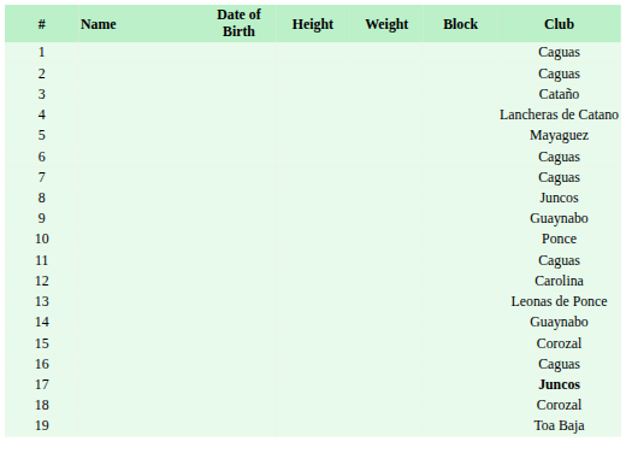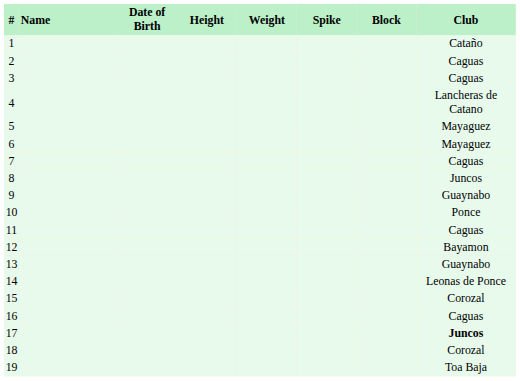 <table border=0 cellpadding=2 cellspacing=0  |- bgcolor=#FFECCE style="text-align:center; font-size:90%; width:100%">
 <tr bgcolor=#BBF0C9>
 <th>#</th>
 <th align=left width=20%>Name</th>
 <th width=12%>Date of Birth</th>
 <th width=12%>Height</th>
 <th width=12%>Weight</th>
+<th width=12%>Spike</th>
 <th width=12%>Block</th>
 <th width=20%>Club</th>
 </tr>
 <tr bgcolor=#E7FAEC>
 <td>1</td>
 <td align=left></td>
 <td align=right></td>
 <td></td>
 <td></td>
 <td></td>
-<td>Caguas</td>
+<td></td>
+<td>Cataño</td>
 </tr>
 <tr bgcolor=#E7FAEC>
 <td>2</td>
 <td align=left></td>
 <td align=right></td>
+<td></td>
 <td></td>
 <td></td>
 <td></td>
 <td>Caguas</td>
 </tr>
 <tr bgcolor=#E7FAEC>
 <td>3</td>
 <td align=left></td>
 <td align=right></td>
 <td></td>
 <td></td>
 <td></td>
-<td>Cataño</td>
+<td></td>
+<td>Caguas</td>
 </tr>
 <tr bgcolor=#E7FAEC>
 <td>4</td>
 <td align=left></td>
 <td align=right></td>
+<td></td>
 <td></td>
 <td></td>
 <td></td>
 <td>Lancheras de Catano</td>
 </tr>
 <tr bgcolor=#E7FAEC>
 <td>5</td>
 <td align=left></td>
 <td align=right></td>
 <td></td>
 <td></td>
 <td></td>
+<td></td>
 <td>Mayaguez</td>
 </tr>
 <tr bgcolor=#E7FAEC>
 <td>6</td>
 <td align=left></td>
 <td align=right></td>
 <td></td>
 <td></td>
 <td></td>
-<td>Caguas</td>
+<td></td>
+<td>Mayaguez</td>
 </tr>
 <tr bgcolor=#E7FAEC>
 <td>7</td>
 <td align=left></td>
 <td align=right></td>
+<td></td>
 <td></td>
 <td></td>
 <td></td>
 <td>Caguas</td>
 </tr>
 <tr bgcolor=#E7FAEC>
 <td>8</td>
 <td align=left></td>
 <td align=right></td>
 <td></td>
 <td></td>
 <td></td>
+<td></td>
 <td>Juncos</td>
 </tr>
 <tr bgcolor=#E7FAEC>
 <td>9</td>
 <td align=left></td>
 <td align=right></td>
+<td></td>
 <td></td>
 <td></td>
 <td></td>
 <td>Guaynabo</td>
 </tr>
 <tr bgcolor=#E7FAEC>
 <td>10</td>
 <td align=left></td>
 <td align=right></td>
 <td></td>
 <td></td>
 <td></td>
+<td></td>
 <td>Ponce</td>
 </tr>
 <tr bgcolor=#E7FAEC>
 <td>11</td>
 <td align=left></td>
 <td align=right></td>
+<td></td>
 <td></td>
 <td></td>
 <td></td>
 <td>Caguas</td>
 </tr>
 <tr bgcolor=#E7FAEC>
 <td>12</td>
 <td align=left></td>
 <td align=right></td>
 <td></td>
 <td></td>
 <td></td>
-<td>Carolina</td>
+<td></td>
+<td>Bayamon</td>
 </tr>
 <tr bgcolor=#E7FAEC>
 <td>13</td>
 <td align=left></td>
 <td align=right></td>
 <td></td>
 <td></td>
 <td></td>
-<td>Leonas de Ponce</td>
+<td></td>
+<td>Guaynabo</td>
 </tr>
 <tr bgcolor=#E7FAEC>
 <td>14</td>
 <td align=left></td>
 <td align=right></td>
 <td></td>
 <td></td>
 <td></td>
-<td>Guaynabo</td>
+<td></td>
+<td>Leonas de Ponce</td>
 </tr>
 <tr bgcolor=#E7FAEC>
 <td>15</td>
 <td align=left></td>
 <td align=right></td>
+<td></td>
 <td></td>
 <td></td>
 <td></td>
 <td>Corozal</td>
 </tr>
 <tr bgcolor=#E7FAEC>
 <td>16</td>
 <td align=left></td>
 <td align=right></td>
 <td></td>
 <td></td>
 <td></td>
+<td></td>
 <td>Caguas</td>
 </tr>
 <tr bgcolor=#E7FAEC>
 <td>17</td>
 <td align=left></td>
 <td align=right></td>
+<td></td>
 <td></td>
 <td></td>
 <td></td>
 <td><strong>Juncos</strong></td>
 </tr>
 <tr bgcolor=#E7FAEC>
 <td>18</td>
 <td align=left></td>
 <td align=right></td>
 <td></td>
 <td></td>
 <td></td>
+<td></td>
 <td>Corozal</td>
 </tr>
 <tr bgcolor=#E7FAEC>
 <td>19</td>
 <td align=left></td>
 <td align=right></td>
 <td></td>
 <td></td>
 <td></td>
+<td></td>
 <td>Toa Baja</td>
 </tr>
 </table>
